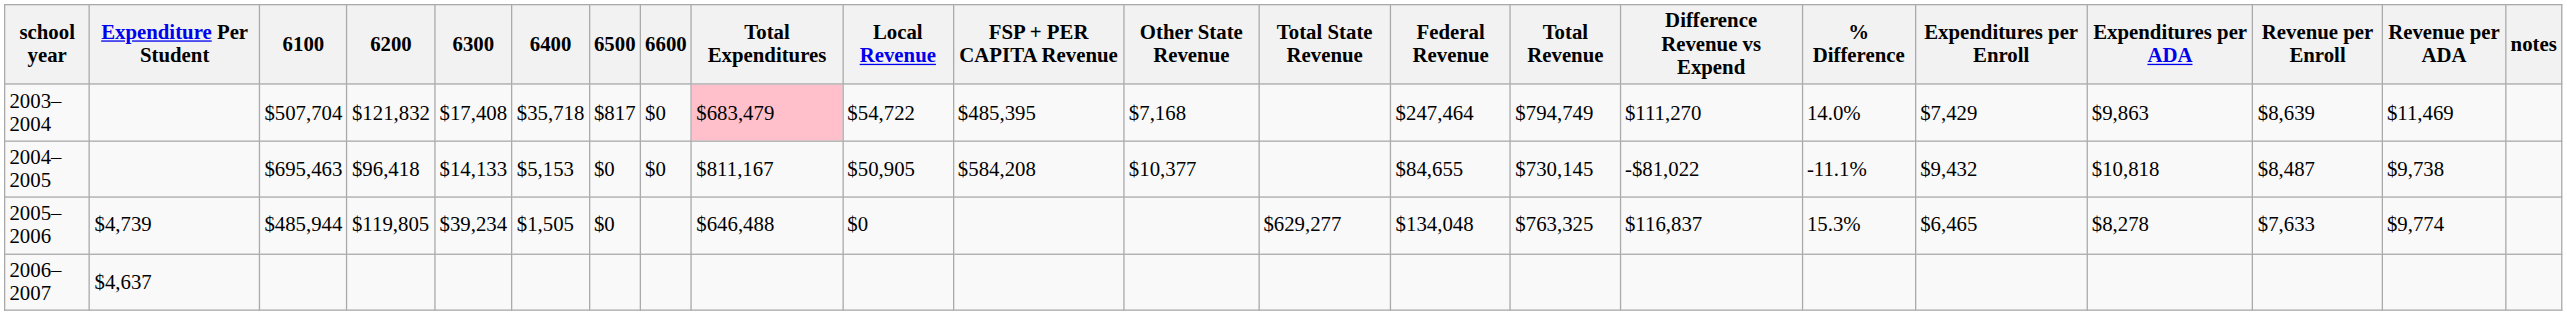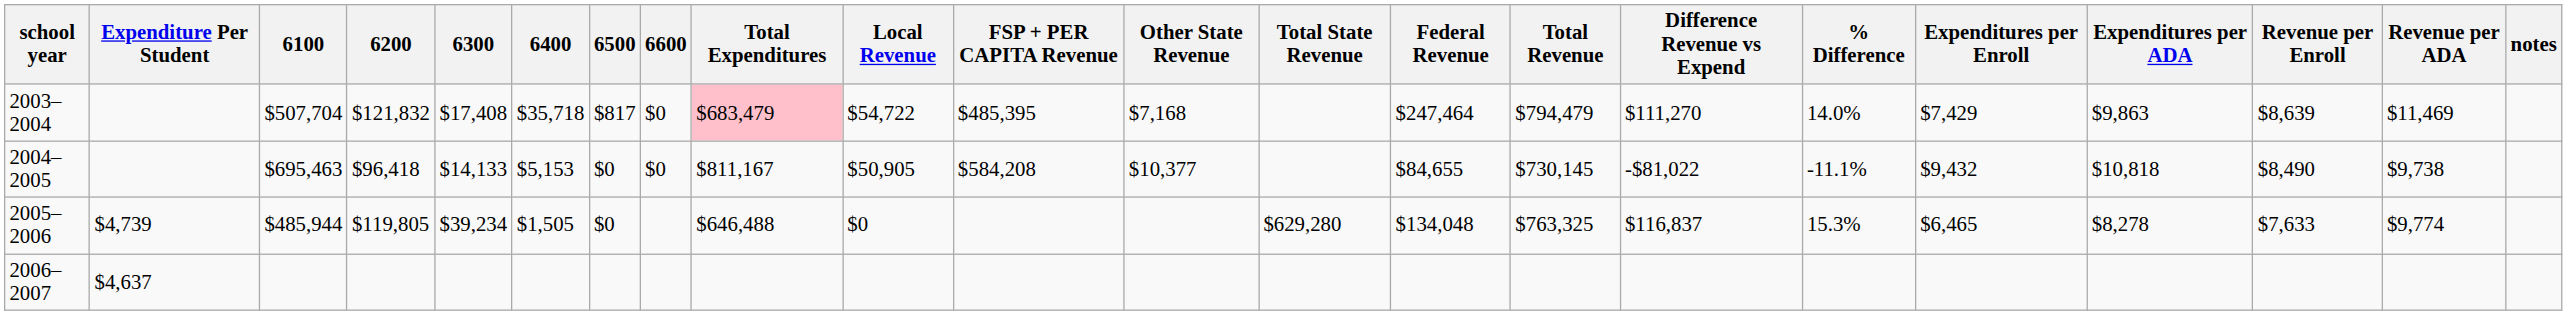 <table class="wikitable">
 <tr>
 <th>school year</th>
 <th><a href='#'>Expenditure</a> Per Student</th>
 <th>6100</th>
 <th>6200</th>
 <th>6300</th>
 <th>6400</th>
 <th>6500</th>
 <th>6600</th>
 <th>Total Expenditures</th>
 <th>Local <a href='#'>Revenue</a></th>
 <th>FSP + PER CAPITA Revenue</th>
 <th>Other State Revenue</th>
 <th>Total State Revenue</th>
 <th>Federal Revenue</th>
 <th>Total Revenue</th>
 <th>Difference Revenue vs Expend</th>
 <th>% Difference</th>
 <th>Expenditures per Enroll</th>
 <th>Expenditures per <a href='#'>ADA</a></th>
 <th>Revenue per Enroll</th>
 <th>Revenue per ADA</th>
 <th>notes</th>
 </tr>
 <tr>
 <td>2003–2004</td>
 <td></td>
 <td>$507,704</td>
 <td>$121,832</td>
 <td>$17,408</td>
 <td>$35,718</td>
 <td>$817</td>
 <td>$0</td>
 <td style="background: pink;">$683,479</td>
 <td>$54,722</td>
 <td>$485,395</td>
 <td>$7,168</td>
 <td></td>
 <td>$247,464</td>
-<td>$794,749</td>
+<td>$794,479</td>
 <td>$111,270</td>
 <td>14.0%</td>
 <td>$7,429</td>
 <td>$9,863</td>
 <td>$8,639</td>
 <td>$11,469</td>
 <td></td>
 </tr>
 <tr>
 <td>2004–2005</td>
 <td></td>
 <td>$695,463</td>
 <td>$96,418</td>
 <td>$14,133</td>
 <td>$5,153</td>
 <td>$0</td>
 <td>$0</td>
 <td>$811,167</td>
 <td>$50,905</td>
 <td>$584,208</td>
 <td>$10,377</td>
 <td></td>
 <td>$84,655</td>
 <td>$730,145</td>
 <td>-$81,022</td>
 <td>-11.1%</td>
 <td>$9,432</td>
 <td>$10,818</td>
-<td>$8,487</td>
+<td>$8,490</td>
 <td>$9,738</td>
 <td></td>
 </tr>
 <tr>
 <td>2005–2006</td>
 <td>$4,739</td>
 <td>$485,944</td>
 <td>$119,805</td>
 <td>$39,234</td>
 <td>$1,505</td>
 <td>$0</td>
 <td></td>
 <td>$646,488</td>
 <td>$0</td>
 <td></td>
 <td></td>
-<td>$629,277</td>
+<td>$629,280</td>
 <td>$134,048</td>
 <td>$763,325</td>
 <td>$116,837</td>
 <td>15.3%</td>
 <td>$6,465</td>
 <td>$8,278</td>
 <td>$7,633</td>
 <td>$9,774</td>
 <td></td>
 </tr>
 <tr>
 <td>2006–2007</td>
 <td>$4,637</td>
 <td></td>
 <td></td>
 <td></td>
 <td></td>
 <td></td>
 <td></td>
 <td></td>
 <td></td>
 <td></td>
 <td></td>
 <td></td>
 <td></td>
 <td></td>
 <td></td>
 <td></td>
 <td></td>
 <td></td>
 <td></td>
 <td></td>
 <td></td>
 </tr>
 </table>
